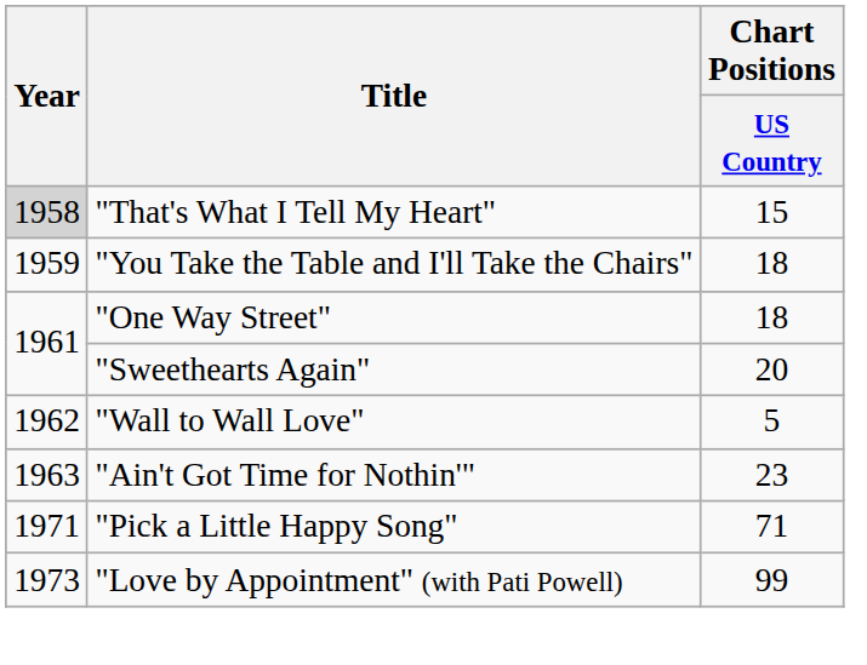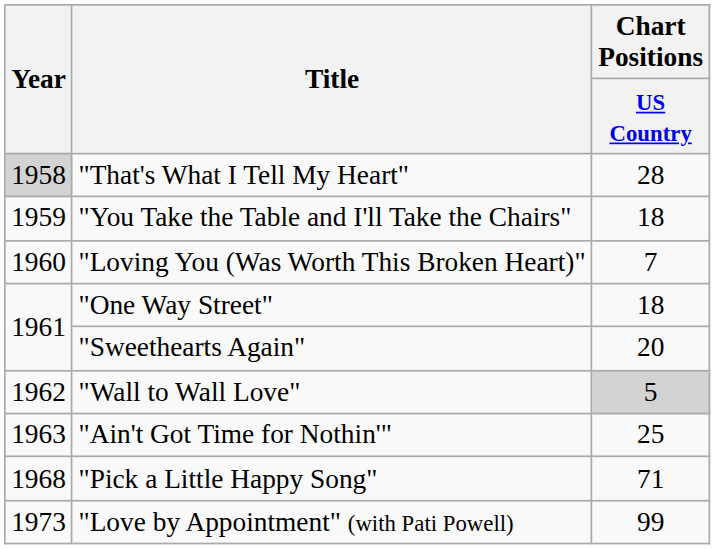 <table class="wikitable">
 <tr>
 <th rowspan="2">Year</th>
 <th rowspan="2">Title</th>
 <th colspan="1">Chart Positions</th>
 </tr>
 <tr>
 <th width="50"><small><a href='#'>US Country</a></small></th>
 </tr>
 <tr>
 <td style="background: lightgrey;">1958</td>
 <td>"That's What I Tell My Heart"</td>
-<td align=center>15</td>
+<td align=center>28</td>
 </tr>
 <tr>
 <td>1959</td>
 <td>"You Take the Table and I'll Take the Chairs"</td>
 <td align=center>18</td>
+</tr>
+<tr>
+<td>1960</td>
+<td>"Loving You (Was Worth This Broken Heart)"</td>
+<td align=center>7</td>
 </tr>
 <tr>
 <td rowspan=2>1961</td>
 <td>"One Way Street"</td>
 <td align=center>18</td>
 </tr>
 <tr>
 <td>"Sweethearts Again"</td>
 <td align=center>20</td>
 </tr>
 <tr>
 <td>1962</td>
 <td>"Wall to Wall Love"</td>
-<td align=center>5</td>
+<td align=center style="background: lightgrey;">5</td>
 </tr>
 <tr>
 <td>1963</td>
 <td>"Ain't Got Time for Nothin'"</td>
-<td align=center>23</td>
+<td align=center>25</td>
 </tr>
 <tr>
-<td>1971</td>
+<td>1968</td>
 <td>"Pick a Little Happy Song"</td>
 <td align=center>71</td>
 </tr>
 <tr>
 <td>1973</td>
 <td>"Love by Appointment" <small>(with Pati Powell)</small></td>
 <td align=center>99</td>
 </tr>
 </table>
